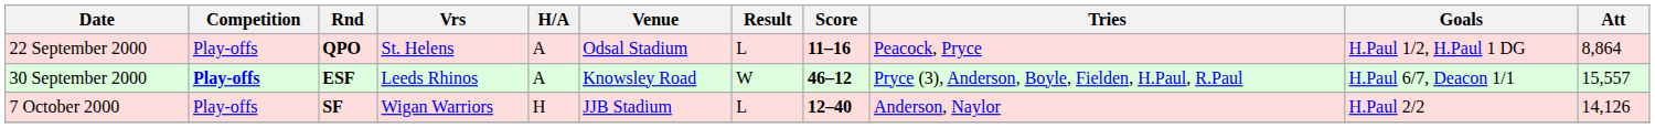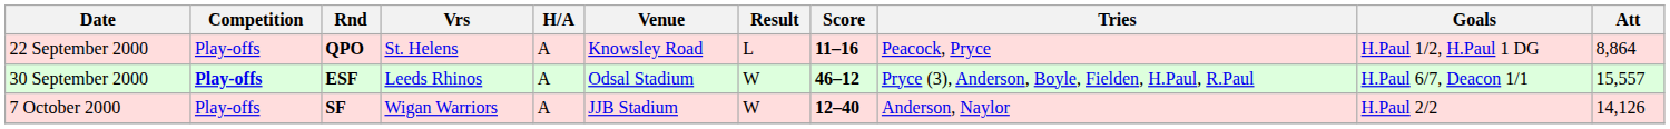 <table class="wikitable" style="font-size:85%;" width="100%">
 <tr>
 <th>Date</th>
 <th>Competition</th>
 <th>Rnd</th>
 <th>Vrs</th>
 <th>H/A</th>
 <th>Venue</th>
 <th>Result</th>
 <th>Score</th>
 <th>Tries</th>
 <th>Goals</th>
 <th>Att</th>
 </tr>
 <tr style="background:#ffdddd;" width=20|>
 <td>22 September 2000</td>
 <td><a href='#'>Play-offs</a></td>
 <td><strong>QPO</strong></td>
 <td><a href='#'>St. Helens</a></td>
 <td>A</td>
-<td><a href='#'>Odsal Stadium</a></td>
+<td><a href='#'>Knowsley Road</a></td>
 <td>L</td>
 <td><strong>11–16</strong></td>
 <td><a href='#'>Peacock</a>, <a href='#'>Pryce</a></td>
 <td><a href='#'>H.Paul</a> 1/2, <a href='#'>H.Paul</a> 1 DG</td>
 <td>8,864</td>
 </tr>
 <tr style="background:#ddffdd;" width=20|>
 <td>30 September 2000</td>
 <td><strong><a href='#'>Play-offs</a></strong></td>
 <td><strong>ESF</strong></td>
 <td><a href='#'>Leeds Rhinos</a></td>
 <td>A</td>
-<td><a href='#'>Knowsley Road</a></td>
+<td><a href='#'>Odsal Stadium</a></td>
 <td>W</td>
 <td><strong>46–12</strong></td>
 <td><a href='#'>Pryce</a> (3), <a href='#'>Anderson</a>, <a href='#'>Boyle</a>, <a href='#'>Fielden</a>, <a href='#'>H.Paul</a>, <a href='#'>R.Paul</a></td>
 <td><a href='#'>H.Paul</a> 6/7, <a href='#'>Deacon</a> 1/1</td>
 <td>15,557</td>
 </tr>
 <tr style="background:#ffdddd;" width=20|>
 <td>7 October 2000</td>
 <td><a href='#'>Play-offs</a></td>
 <td><strong>SF</strong></td>
 <td><a href='#'>Wigan Warriors</a></td>
-<td>H</td>
+<td>A</td>
 <td><a href='#'>JJB Stadium</a></td>
-<td>L</td>
+<td>W</td>
 <td><strong>12–40</strong></td>
 <td><a href='#'>Anderson</a>, <a href='#'>Naylor</a></td>
 <td><a href='#'>H.Paul</a> 2/2</td>
 <td>14,126</td>
 </tr>
 <tr>
 </tr>
 </table>
